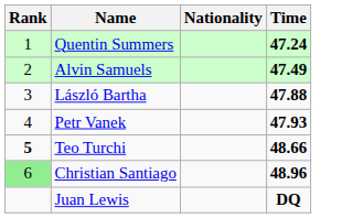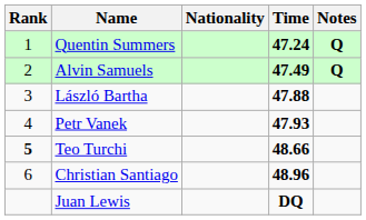 <table class="wikitable sortable" style="text-align:center">
 <tr>
 <th>Rank</th>
 <th>Name</th>
 <th>Nationality</th>
 <th>Time</th>
+<th>Notes</th>
 </tr>
 <tr bgcolor=ccffcc>
 <td>1</td>
 <td align=left><a href='#'>Quentin Summers</a></td>
 <td align=left></td>
 <td><strong>47.24</strong></td>
+<td><strong>Q</strong></td>
 </tr>
 <tr bgcolor=ccffcc>
 <td>2</td>
 <td align=left><a href='#'>Alvin Samuels</a></td>
 <td align=left></td>
 <td><strong>47.49</strong></td>
+<td><strong>Q</strong></td>
 </tr>
 <tr>
 <td>3</td>
 <td align=left><a href='#'>László Bartha</a></td>
 <td align=left></td>
 <td><strong>47.88</strong></td>
+<td></td>
 </tr>
 <tr>
 <td>4</td>
 <td align=left><a href='#'>Petr Vanek</a></td>
 <td align=left></td>
 <td><strong>47.93</strong></td>
+<td></td>
 </tr>
 <tr>
 <td><strong>5</strong></td>
 <td align=left><a href='#'>Teo Turchi</a></td>
 <td align=left></td>
 <td><strong>48.66</strong></td>
+<td></td>
 </tr>
 <tr>
-<td style="background: lightgreen;">6</td>
+<td>6</td>
 <td align=left><a href='#'>Christian Santiago</a></td>
 <td align=left></td>
 <td><strong>48.96</strong></td>
+<td></td>
 </tr>
 <tr>
 <td></td>
 <td align=left><a href='#'>Juan Lewis</a></td>
 <td align=left></td>
 <td><strong>DQ</strong></td>
+<td></td>
 </tr>
 </table>
